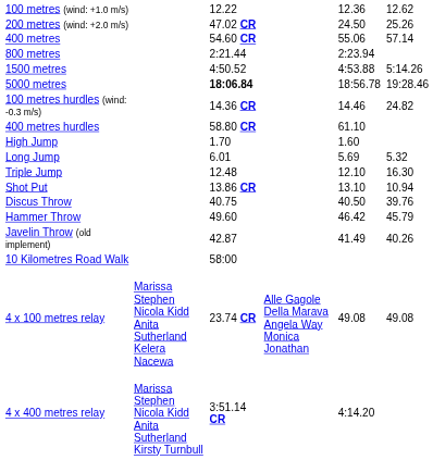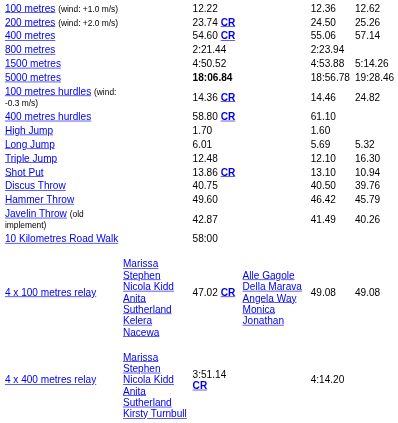 <table>
 <tr>
 <td><a href='#'>100 metres</a> <small>(wind: +1.0 m/s)</small></td>
 <td></td>
 <td>12.22</td>
 <td></td>
 <td>12.36</td>
 <td></td>
 <td>12.62</td>
 </tr>
 <tr>
 <td><a href='#'>200 metres</a> <small>(wind: +2.0 m/s)</small></td>
 <td></td>
-<td>47.02 <strong><a href='#'>CR</a></strong></td>
+<td>23.74 <strong><a href='#'>CR</a></strong></td>
 <td></td>
 <td>24.50</td>
 <td></td>
 <td>25.26</td>
 </tr>
 <tr>
 <td><a href='#'>400 metres</a></td>
 <td></td>
 <td>54.60 <strong><a href='#'>CR</a></strong></td>
 <td></td>
 <td>55.06</td>
 <td></td>
 <td>57.14</td>
 </tr>
 <tr>
 <td><a href='#'>800 metres</a></td>
 <td></td>
 <td>2:21.44</td>
 <td></td>
 <td>2:23.94</td>
 <td></td>
 <td></td>
 </tr>
 <tr>
 <td><a href='#'>1500 metres</a></td>
 <td></td>
 <td>4:50.52</td>
 <td></td>
 <td>4:53.88</td>
 <td></td>
 <td>5:14.26</td>
 </tr>
 <tr>
 <td><a href='#'>5000 metres</a></td>
 <td></td>
 <td><strong>18:06.84</strong></td>
 <td></td>
 <td>18:56.78</td>
 <td></td>
 <td>19:28.46</td>
 </tr>
 <tr>
 <td><a href='#'>100 metres hurdles</a> <small>(wind: -0.3 m/s)</small></td>
 <td></td>
 <td>14.36 <strong><a href='#'>CR</a></strong></td>
 <td></td>
 <td>14.46</td>
 <td></td>
 <td>24.82</td>
 </tr>
 <tr>
 <td><a href='#'>400 metres hurdles</a></td>
 <td></td>
 <td>58.80 <strong><a href='#'>CR</a></strong></td>
 <td></td>
 <td>61.10</td>
 <td></td>
 <td></td>
 </tr>
 <tr>
 <td><a href='#'>High Jump</a></td>
 <td></td>
 <td>1.70</td>
 <td></td>
 <td>1.60</td>
 <td></td>
 <td></td>
 </tr>
 <tr>
 <td><a href='#'>Long Jump</a></td>
 <td></td>
 <td>6.01</td>
 <td></td>
 <td>5.69</td>
 <td></td>
 <td>5.32</td>
 </tr>
 <tr>
 <td><a href='#'>Triple Jump</a></td>
 <td></td>
 <td>12.48</td>
 <td></td>
 <td>12.10</td>
 <td></td>
 <td>16.30</td>
 </tr>
 <tr>
 <td><a href='#'>Shot Put</a></td>
 <td></td>
 <td>13.86 <strong><a href='#'>CR</a></strong></td>
 <td></td>
 <td>13.10</td>
 <td></td>
 <td>10.94</td>
 </tr>
 <tr>
 <td><a href='#'>Discus Throw</a></td>
 <td></td>
 <td>40.75</td>
 <td></td>
 <td>40.50</td>
 <td></td>
 <td>39.76</td>
 </tr>
 <tr>
 <td><a href='#'>Hammer Throw</a></td>
 <td></td>
 <td>49.60</td>
 <td></td>
 <td>46.42</td>
 <td></td>
 <td>45.79</td>
 </tr>
 <tr>
 <td><a href='#'>Javelin Throw</a> <small>(old implement)</small></td>
 <td></td>
 <td>42.87</td>
 <td></td>
 <td>41.49</td>
 <td></td>
 <td>40.26</td>
 </tr>
 <tr>
 <td><a href='#'>10 Kilometres Road Walk</a></td>
 <td></td>
 <td>58:00</td>
 <td></td>
 <td></td>
 <td></td>
 <td></td>
 </tr>
 <tr>
 <td><a href='#'>4 x 100 metres relay</a></td>
 <td> <br> <a href='#'>Marissa Stephen</a> <br> <a href='#'>Nicola Kidd</a> <br> <a href='#'>Anita Sutherland</a> <br> <a href='#'>Kelera Nacewa</a></td>
-<td>23.74 <strong><a href='#'>CR</a></strong></td>
+<td>47.02 <strong><a href='#'>CR</a></strong></td>
 <td>  <br> <a href='#'>Alle Gagole</a> <br> <a href='#'>Della Marava</a> <br> <a href='#'>Angela Way</a> <br> <a href='#'>Monica Jonathan</a></td>
 <td>49.08</td>
 <td></td>
 <td>49.08</td>
 </tr>
 <tr>
 <td><a href='#'>4 x 400 metres relay</a></td>
 <td>  <br> <a href='#'>Marissa Stephen</a> <br> <a href='#'>Nicola Kidd</a> <br> <a href='#'>Anita Sutherland</a> <br> <a href='#'>Kirsty Turnbull</a></td>
 <td>3:51.14 <strong><a href='#'>CR</a></strong></td>
 <td></td>
 <td>4:14.20</td>
 <td></td>
 <td></td>
 </tr>
 </table>
